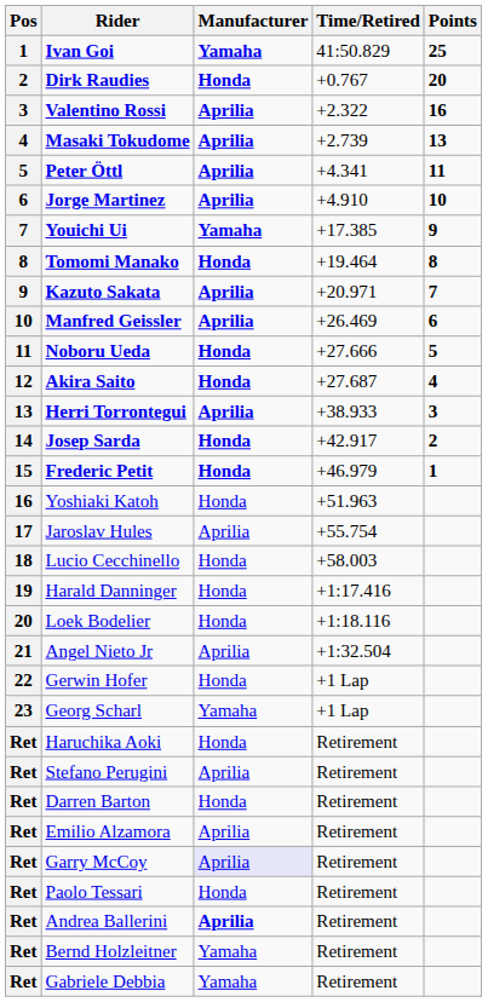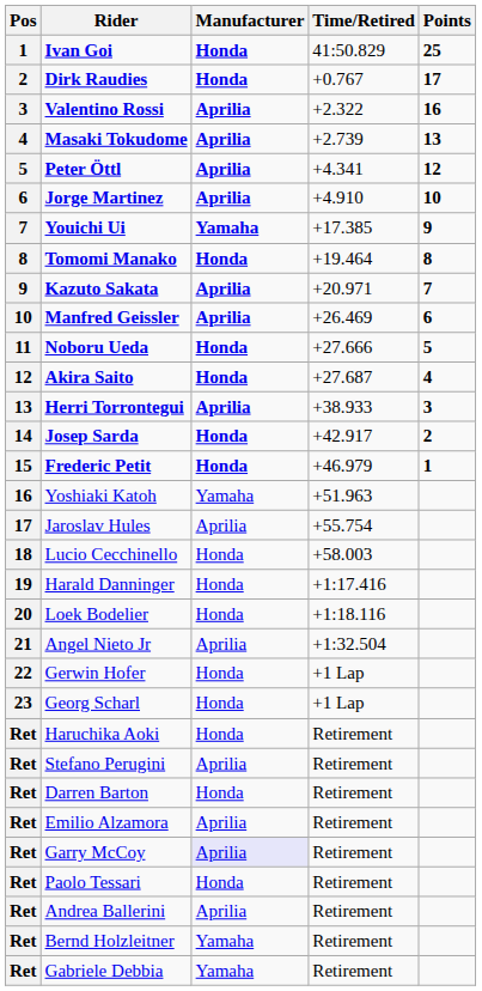 <table class="wikitable" style="font-size: 95%;">
 <tr>
 <th>Pos</th>
 <th>Rider</th>
 <th>Manufacturer</th>
 <th>Time/Retired</th>
 <th>Points</th>
 </tr>
 <tr>
 <th>1</th>
 <td> <strong><a href='#'>Ivan Goi</a></strong></td>
-<td><strong><a href='#'>Yamaha</a></strong></td>
+<td><strong><a href='#'>Honda</a></strong></td>
 <td>41:50.829</td>
 <td><strong>25</strong></td>
 </tr>
 <tr>
 <th>2</th>
 <td> <strong><a href='#'>Dirk Raudies</a></strong></td>
 <td><strong><a href='#'>Honda</a></strong></td>
 <td>+0.767</td>
-<td><strong>20</strong></td>
+<td><strong>17</strong></td>
 </tr>
 <tr>
 <th>3</th>
 <td> <strong><a href='#'>Valentino Rossi</a></strong></td>
 <td><strong><a href='#'>Aprilia</a></strong></td>
 <td>+2.322</td>
 <td><strong>16</strong></td>
 </tr>
 <tr>
 <th>4</th>
 <td> <strong><a href='#'>Masaki Tokudome</a></strong></td>
 <td><strong><a href='#'>Aprilia</a></strong></td>
 <td>+2.739</td>
 <td><strong>13</strong></td>
 </tr>
 <tr>
 <th>5</th>
 <td> <strong><a href='#'>Peter Öttl</a></strong></td>
 <td><strong><a href='#'>Aprilia</a></strong></td>
 <td>+4.341</td>
-<td><strong>11</strong></td>
+<td><strong>12</strong></td>
 </tr>
 <tr>
 <th>6</th>
 <td> <strong><a href='#'>Jorge Martinez</a></strong></td>
 <td><strong><a href='#'>Aprilia</a></strong></td>
 <td>+4.910</td>
 <td><strong>10</strong></td>
 </tr>
 <tr>
 <th>7</th>
 <td> <strong><a href='#'>Youichi Ui</a></strong></td>
 <td><strong><a href='#'>Yamaha</a></strong></td>
 <td>+17.385</td>
 <td><strong>9</strong></td>
 </tr>
 <tr>
 <th>8</th>
 <td> <strong><a href='#'>Tomomi Manako</a></strong></td>
 <td><strong><a href='#'>Honda</a></strong></td>
 <td>+19.464</td>
 <td><strong>8</strong></td>
 </tr>
 <tr>
 <th>9</th>
 <td> <strong><a href='#'>Kazuto Sakata</a></strong></td>
 <td><strong><a href='#'>Aprilia</a></strong></td>
 <td>+20.971</td>
 <td><strong>7</strong></td>
 </tr>
 <tr>
 <th>10</th>
 <td> <strong><a href='#'>Manfred Geissler</a></strong></td>
 <td><strong><a href='#'>Aprilia</a></strong></td>
 <td>+26.469</td>
 <td><strong>6</strong></td>
 </tr>
 <tr>
 <th>11</th>
 <td> <strong><a href='#'>Noboru Ueda</a></strong></td>
 <td><strong><a href='#'>Honda</a></strong></td>
 <td>+27.666</td>
 <td><strong>5</strong></td>
 </tr>
 <tr>
 <th>12</th>
 <td> <strong><a href='#'>Akira Saito</a></strong></td>
 <td><strong><a href='#'>Honda</a></strong></td>
 <td>+27.687</td>
 <td><strong>4</strong></td>
 </tr>
 <tr>
 <th>13</th>
 <td> <strong><a href='#'>Herri Torrontegui</a></strong></td>
 <td><strong><a href='#'>Aprilia</a></strong></td>
 <td>+38.933</td>
 <td><strong>3</strong></td>
 </tr>
 <tr>
 <th>14</th>
 <td> <strong><a href='#'>Josep Sarda</a></strong></td>
 <td><strong><a href='#'>Honda</a></strong></td>
 <td>+42.917</td>
 <td><strong>2</strong></td>
 </tr>
 <tr>
 <th>15</th>
 <td> <strong><a href='#'>Frederic Petit</a></strong></td>
 <td><strong><a href='#'>Honda</a></strong></td>
 <td>+46.979</td>
 <td><strong>1</strong></td>
 </tr>
 <tr>
 <th>16</th>
 <td> <a href='#'>Yoshiaki Katoh</a></td>
-<td><a href='#'>Honda</a></td>
+<td><a href='#'>Yamaha</a></td>
 <td>+51.963</td>
 <td></td>
 </tr>
 <tr>
 <th>17</th>
 <td> <a href='#'>Jaroslav Hules</a></td>
 <td><a href='#'>Aprilia</a></td>
 <td>+55.754</td>
 <td></td>
 </tr>
 <tr>
 <th>18</th>
 <td> <a href='#'>Lucio Cecchinello</a></td>
 <td><a href='#'>Honda</a></td>
 <td>+58.003</td>
 <td></td>
 </tr>
 <tr>
 <th>19</th>
 <td> <a href='#'>Harald Danninger</a></td>
 <td><a href='#'>Honda</a></td>
 <td>+1:17.416</td>
 <td></td>
 </tr>
 <tr>
 <th>20</th>
 <td> <a href='#'>Loek Bodelier</a></td>
 <td><a href='#'>Honda</a></td>
 <td>+1:18.116</td>
 <td></td>
 </tr>
 <tr>
 <th>21</th>
 <td> <a href='#'>Angel Nieto Jr</a></td>
 <td><a href='#'>Aprilia</a></td>
 <td>+1:32.504</td>
 <td></td>
 </tr>
 <tr>
 <th>22</th>
 <td> <a href='#'>Gerwin Hofer</a></td>
 <td><a href='#'>Honda</a></td>
 <td>+1 Lap</td>
 <td></td>
 </tr>
 <tr>
 <th>23</th>
 <td> <a href='#'>Georg Scharl</a></td>
-<td><a href='#'>Yamaha</a></td>
+<td><a href='#'>Honda</a></td>
 <td>+1 Lap</td>
 <td></td>
 </tr>
 <tr>
 <th>Ret</th>
 <td> <a href='#'>Haruchika Aoki</a></td>
 <td><a href='#'>Honda</a></td>
 <td>Retirement</td>
 <td></td>
 </tr>
 <tr>
 <th>Ret</th>
 <td> <a href='#'>Stefano Perugini</a></td>
 <td><a href='#'>Aprilia</a></td>
 <td>Retirement</td>
 <td></td>
 </tr>
 <tr>
 <th>Ret</th>
 <td> <a href='#'>Darren Barton</a></td>
 <td><a href='#'>Honda</a></td>
 <td>Retirement</td>
 <td></td>
 </tr>
 <tr>
 <th>Ret</th>
 <td> <a href='#'>Emilio Alzamora</a></td>
 <td><a href='#'>Aprilia</a></td>
 <td>Retirement</td>
 <td></td>
 </tr>
 <tr>
 <th>Ret</th>
 <td> <a href='#'>Garry McCoy</a></td>
 <td style="background: lavender;"><a href='#'>Aprilia</a></td>
 <td>Retirement</td>
 <td></td>
 </tr>
 <tr>
 <th>Ret</th>
 <td> <a href='#'>Paolo Tessari</a></td>
 <td><a href='#'>Honda</a></td>
 <td>Retirement</td>
 <td></td>
 </tr>
 <tr>
 <th>Ret</th>
 <td> <a href='#'>Andrea Ballerini</a></td>
-<td><strong><a href='#'>Aprilia</a></strong></td>
+<td><a href='#'>Aprilia</a></td>
 <td>Retirement</td>
 <td></td>
 </tr>
 <tr>
 <th>Ret</th>
 <td> <a href='#'>Bernd Holzleitner</a></td>
 <td><a href='#'>Yamaha</a></td>
 <td>Retirement</td>
 <td></td>
 </tr>
 <tr>
 <th>Ret</th>
 <td> <a href='#'>Gabriele Debbia</a></td>
 <td><a href='#'>Yamaha</a></td>
 <td>Retirement</td>
 <td></td>
 </tr>
 </table>
